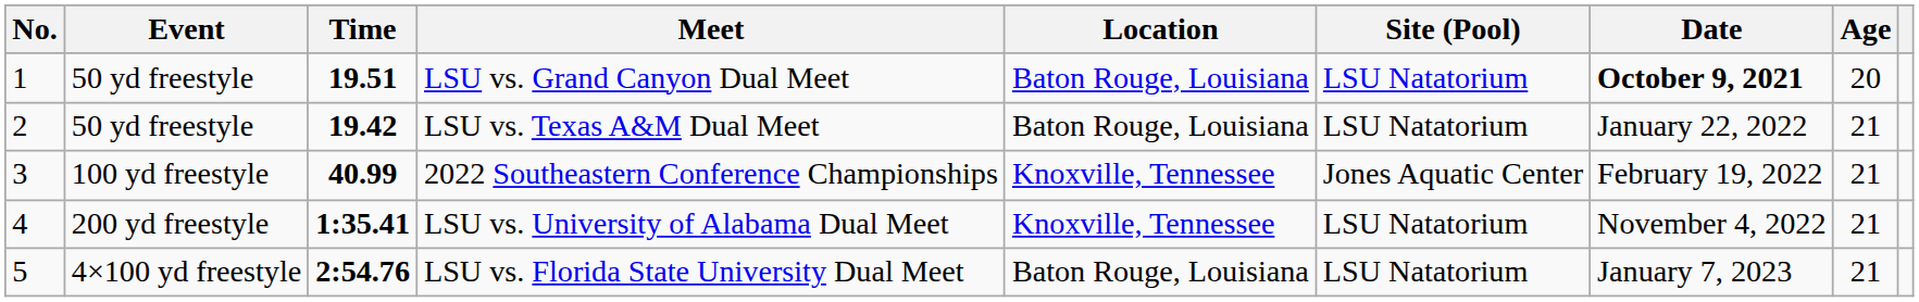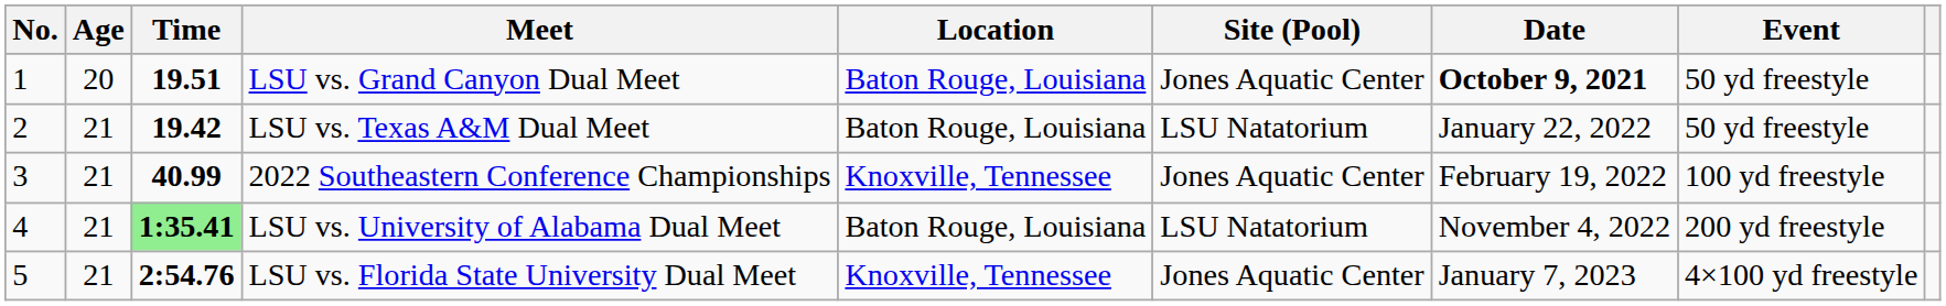 <table class="wikitable">
 <tr>
 <th>No.</th>
-<th>Event</th>
+<th>Age</th>
 <th>Time</th>
 <th>Meet</th>
 <th>Location</th>
 <th>Site (Pool)</th>
 <th>Date</th>
-<th>Age</th>
+<th>Event</th>
 <th></th>
 </tr>
 <tr>
 <td>1</td>
-<td>50 yd freestyle</td>
+<td style="text-align:center;">20</td>
 <td style="text-align:center;"><strong>19.51</strong></td>
 <td><a href='#'>LSU</a> vs. <a href='#'>Grand Canyon</a> Dual Meet</td>
 <td><a href='#'>Baton Rouge, Louisiana</a></td>
-<td><a href='#'>LSU Natatorium</a></td>
+<td>Jones Aquatic Center</td>
 <td><strong>October 9, 2021</strong></td>
-<td style="text-align:center;">20</td>
+<td>50 yd freestyle</td>
 <td style="text-align:center;"></td>
 </tr>
 <tr>
 <td>2</td>
-<td>50 yd freestyle</td>
+<td style="text-align:center;">21</td>
 <td style="text-align:center;"><strong>19.42</strong></td>
 <td>LSU vs. <a href='#'>Texas A&M</a> Dual Meet</td>
 <td>Baton Rouge, Louisiana</td>
 <td>LSU Natatorium</td>
 <td>January 22, 2022</td>
-<td style="text-align:center;">21</td>
+<td>50 yd freestyle</td>
 <td style="text-align:center;"></td>
 </tr>
 <tr>
 <td>3</td>
-<td>100 yd freestyle</td>
+<td style="text-align:center;">21</td>
 <td style="text-align:center;"><strong>40.99</strong></td>
 <td>2022 <a href='#'>Southeastern Conference</a> Championships</td>
 <td><a href='#'>Knoxville, Tennessee</a></td>
 <td>Jones Aquatic Center</td>
 <td>February 19, 2022</td>
-<td style="text-align:center;">21</td>
+<td>100 yd freestyle</td>
 <td style="text-align:center;"></td>
 </tr>
 <tr>
 <td>4</td>
-<td>200 yd freestyle</td>
-<td style="text-align:center;"><strong>1:35.41</strong></td>
+<td style="text-align:center;">21</td>
+<td style="background: lightgreen; text-align:center;"><strong>1:35.41</strong></td>
 <td>LSU vs. <a href='#'>University of Alabama</a> Dual Meet</td>
-<td><a href='#'>Knoxville, Tennessee</a></td>
+<td>Baton Rouge, Louisiana</td>
 <td>LSU Natatorium</td>
 <td>November 4, 2022</td>
-<td style="text-align:center;">21</td>
+<td>200 yd freestyle</td>
 <td style="text-align:center;"></td>
 </tr>
 <tr>
 <td>5</td>
-<td>4×100 yd freestyle</td>
+<td style="text-align:center;">21</td>
 <td style="text-align:center;"><strong>2:54.76</strong></td>
 <td>LSU vs. <a href='#'>Florida State University</a> Dual Meet</td>
-<td>Baton Rouge, Louisiana</td>
-<td>LSU Natatorium</td>
+<td><a href='#'>Knoxville, Tennessee</a></td>
+<td>Jones Aquatic Center</td>
 <td>January 7, 2023</td>
-<td style="text-align:center;">21</td>
+<td>4×100 yd freestyle</td>
 <td style="text-align:center;"></td>
 </tr>
 </table>
